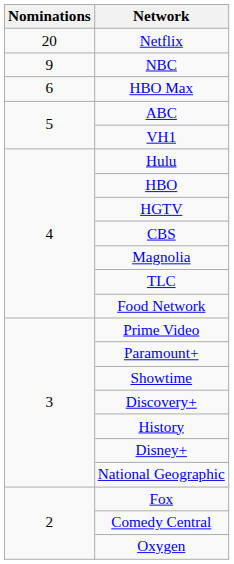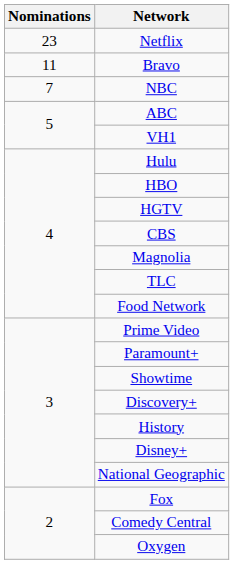 <table class="wikitable floatright" style="text-align:center;" background: #f6e39c;>
 <tr>
 <th scope="col" style="width:55px;">Nominations</th>
 <th scope="col" style="text-align:center;">Network</th>
 </tr>
 <tr>
-<td>20</td>
+<td>23</td>
 <td><a href='#'>Netflix</a></td>
 </tr>
 <tr>
-<td>9</td>
-<td><a href='#'>NBC</a></td>
+<td>11</td>
+<td><a href='#'>Bravo</a></td>
 </tr>
 <tr>
-<td>6</td>
-<td><a href='#'>HBO Max</a></td>
+<td>7</td>
+<td><a href='#'>NBC</a></td>
 </tr>
 <tr>
 <td rowspan="2">5</td>
 <td><a href='#'>ABC</a></td>
 </tr>
 <tr>
 <td><a href='#'>VH1</a></td>
 </tr>
 <tr>
 <td rowspan="7">4</td>
 <td><a href='#'>Hulu</a></td>
 </tr>
 <tr>
 <td><a href='#'>HBO</a></td>
 </tr>
 <tr>
 <td><a href='#'>HGTV</a></td>
 </tr>
 <tr>
 <td><a href='#'>CBS</a></td>
 </tr>
 <tr>
 <td><a href='#'>Magnolia</a></td>
 </tr>
 <tr>
 <td><a href='#'>TLC</a></td>
 </tr>
 <tr>
 <td><a href='#'>Food Network</a></td>
 </tr>
 <tr>
 <td rowspan="7">3</td>
 <td><a href='#'>Prime Video</a></td>
 </tr>
 <tr>
 <td><a href='#'>Paramount+</a></td>
 </tr>
 <tr>
 <td><a href='#'>Showtime</a></td>
 </tr>
 <tr>
 <td><a href='#'>Discovery+</a></td>
 </tr>
 <tr>
 <td><a href='#'>History</a></td>
 </tr>
 <tr>
 <td><a href='#'>Disney+</a></td>
 </tr>
 <tr>
 <td><a href='#'>National Geographic</a></td>
 </tr>
 <tr>
 <td rowspan="3">2</td>
 <td><a href='#'>Fox</a></td>
 </tr>
 <tr>
 <td><a href='#'>Comedy Central</a></td>
 </tr>
 <tr>
 <td><a href='#'>Oxygen</a></td>
 </tr>
 </table>
